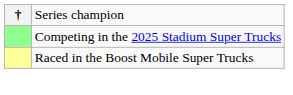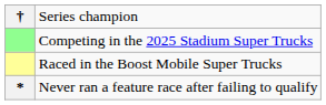 <table class="wikitable">
 <tr>
 <th scope="row" style="text-align:center;">†</th>
 <td>Series champion</td>
 </tr>
 <tr>
 <td style="text-align:center; width:25px; background:#90ff90;"></td>
 <td>Competing in the <a href='#'>2025 Stadium Super Trucks</a></td>
 </tr>
 <tr>
 <td style="text-align:center; width:25px; background:#ff9;"></td>
 <td>Raced in the Boost Mobile Super Trucks</td>
 </tr>
+<tr>
+<th scope="row" style="text-align:center;">*</th>
+<td>Never ran a feature race after failing to qualify</td>
+</tr>
 </table>
